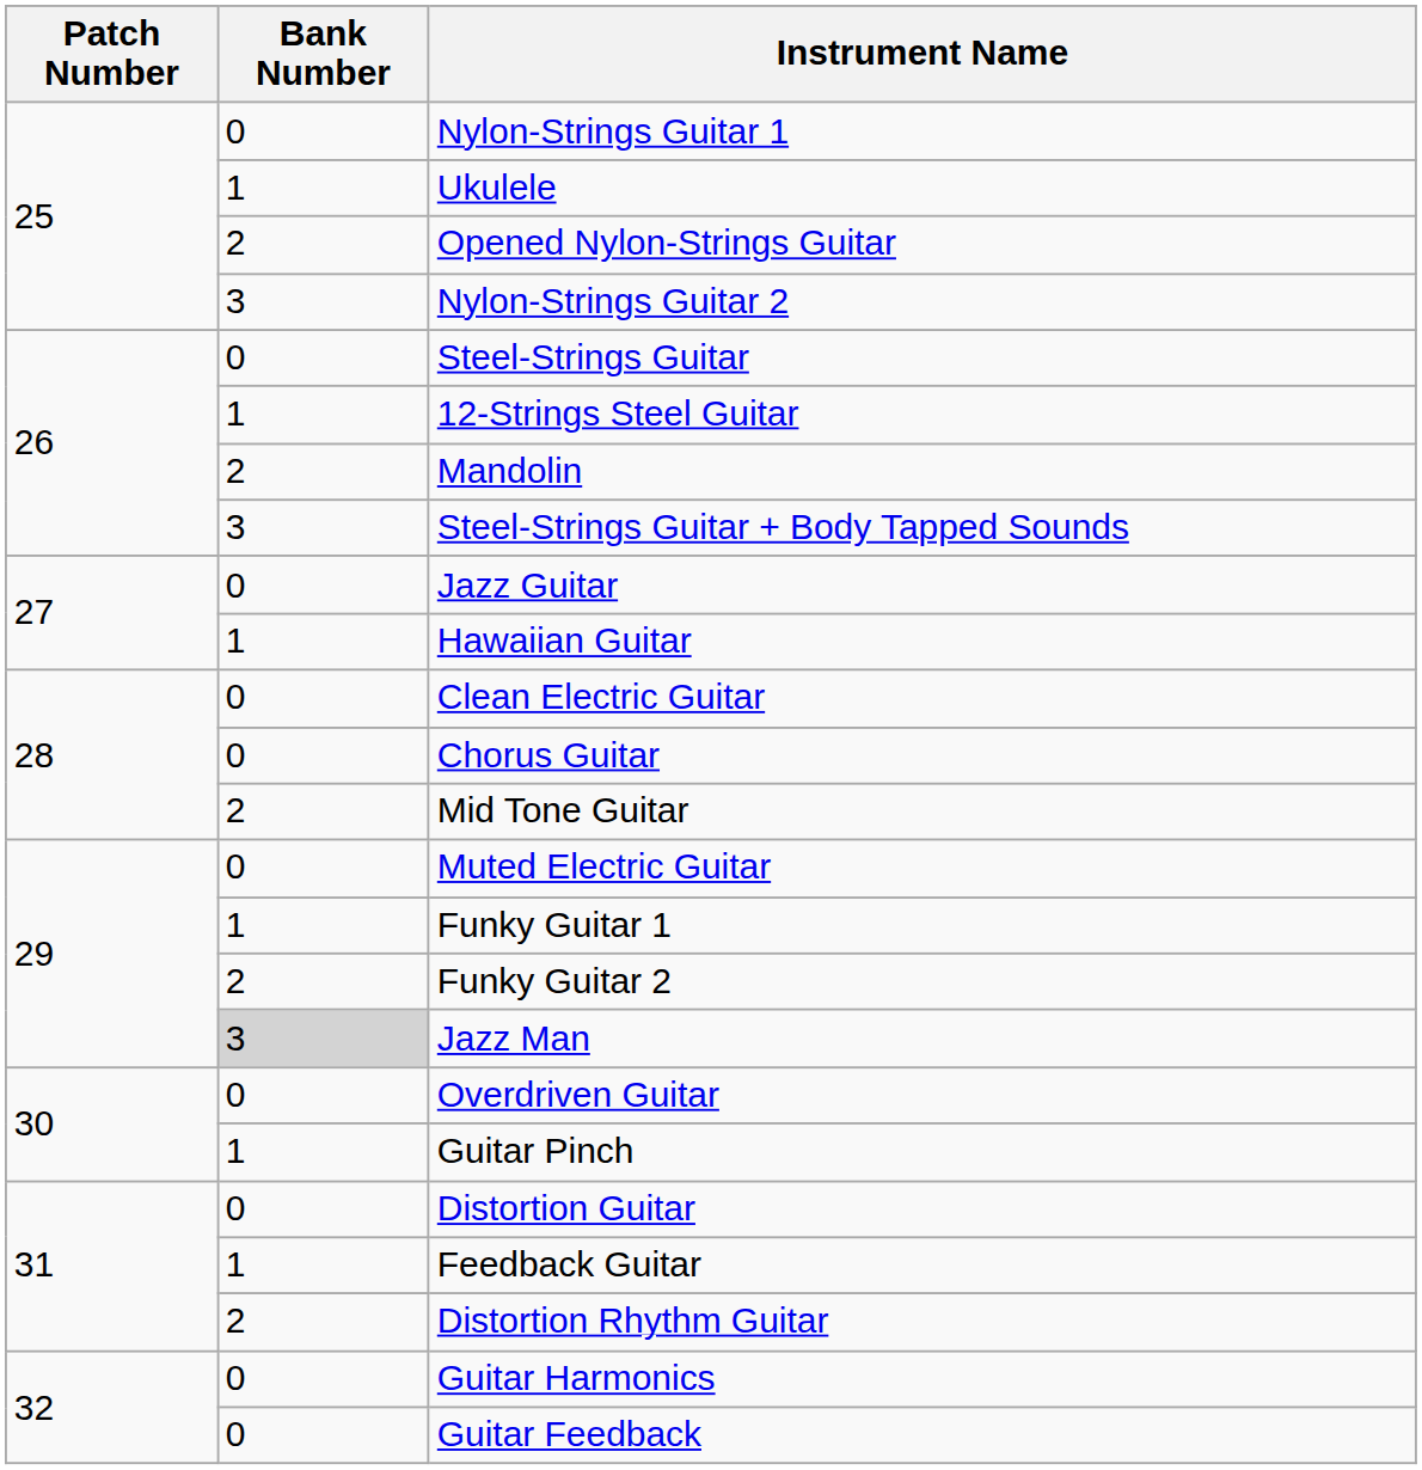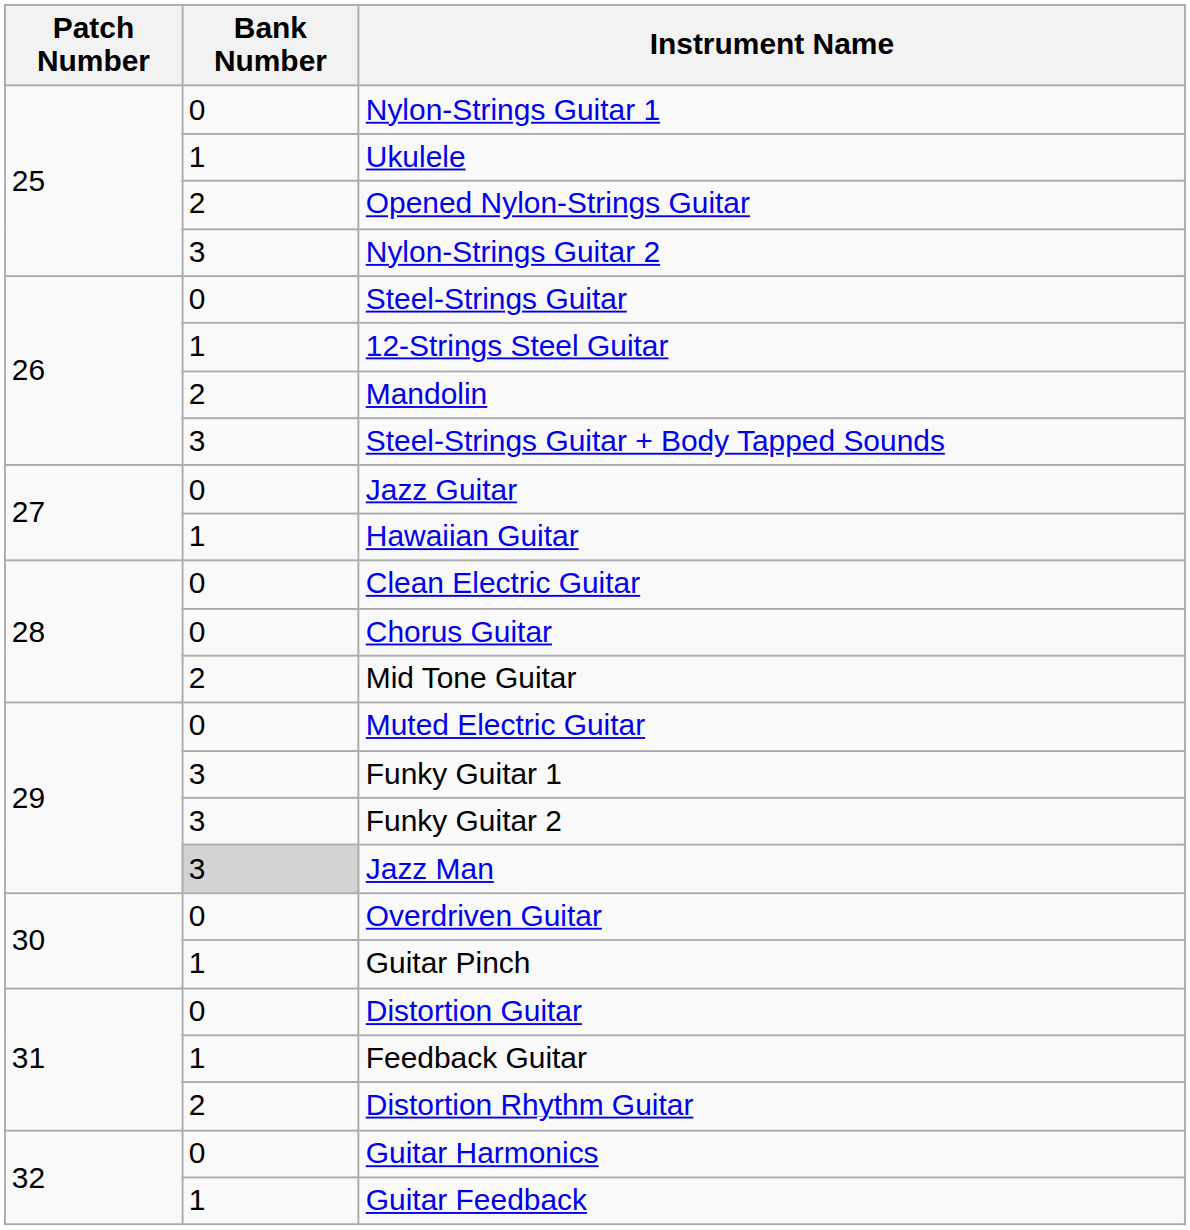 <table width="50%" class="wikitable">
 <tr>
 <th width="15%">Patch Number</th>
 <th width="15%">Bank Number</th>
 <th width="70%">Instrument Name</th>
 </tr>
 <tr>
 <td rowspan=4>25</td>
 <td>0</td>
 <td><a href='#'>Nylon-Strings Guitar 1</a></td>
 </tr>
 <tr>
 <td>1</td>
 <td><a href='#'>Ukulele</a></td>
 </tr>
 <tr>
 <td>2</td>
 <td><a href='#'>Opened Nylon-Strings Guitar</a></td>
 </tr>
 <tr>
 <td>3</td>
 <td><a href='#'>Nylon-Strings Guitar 2</a></td>
 </tr>
 <tr>
 <td rowspan=4>26</td>
 <td>0</td>
 <td><a href='#'>Steel-Strings Guitar</a></td>
 </tr>
 <tr>
 <td>1</td>
 <td><a href='#'>12-Strings Steel Guitar</a></td>
 </tr>
 <tr>
 <td>2</td>
 <td><a href='#'>Mandolin</a></td>
 </tr>
 <tr>
 <td>3</td>
 <td><a href='#'>Steel-Strings Guitar + Body Tapped Sounds</a></td>
 </tr>
 <tr>
 <td rowspan=2>27</td>
 <td>0</td>
 <td><a href='#'>Jazz Guitar</a></td>
 </tr>
 <tr>
 <td>1</td>
 <td><a href='#'>Hawaiian Guitar</a></td>
 </tr>
 <tr>
 <td rowspan=3>28</td>
 <td>0</td>
 <td><a href='#'>Clean Electric Guitar</a></td>
 </tr>
 <tr>
 <td>0</td>
 <td><a href='#'>Chorus Guitar</a></td>
 </tr>
 <tr>
 <td>2</td>
 <td>Mid Tone Guitar</td>
 </tr>
 <tr>
 <td rowspan=4>29</td>
 <td>0</td>
 <td><a href='#'>Muted Electric Guitar</a></td>
 </tr>
 <tr>
-<td>1</td>
+<td>3</td>
 <td>Funky Guitar 1</td>
 </tr>
 <tr>
-<td>2</td>
+<td>3</td>
 <td>Funky Guitar 2</td>
 </tr>
 <tr>
 <td style="background: lightgrey;">3</td>
 <td><a href='#'>Jazz Man</a></td>
 </tr>
 <tr>
 <td rowspan=2>30</td>
 <td>0</td>
 <td><a href='#'>Overdriven Guitar</a></td>
 </tr>
 <tr>
 <td>1</td>
 <td>Guitar Pinch</td>
 </tr>
 <tr>
 <td rowspan=3>31</td>
 <td>0</td>
 <td><a href='#'>Distortion Guitar</a></td>
 </tr>
 <tr>
 <td>1</td>
 <td>Feedback Guitar</td>
 </tr>
 <tr>
 <td>2</td>
 <td><a href='#'>Distortion Rhythm Guitar</a></td>
 </tr>
 <tr>
 <td rowspan=2>32</td>
 <td>0</td>
 <td><a href='#'>Guitar Harmonics</a></td>
 </tr>
 <tr>
-<td>0</td>
+<td>1</td>
 <td><a href='#'>Guitar Feedback</a></td>
 </tr>
 </table>
